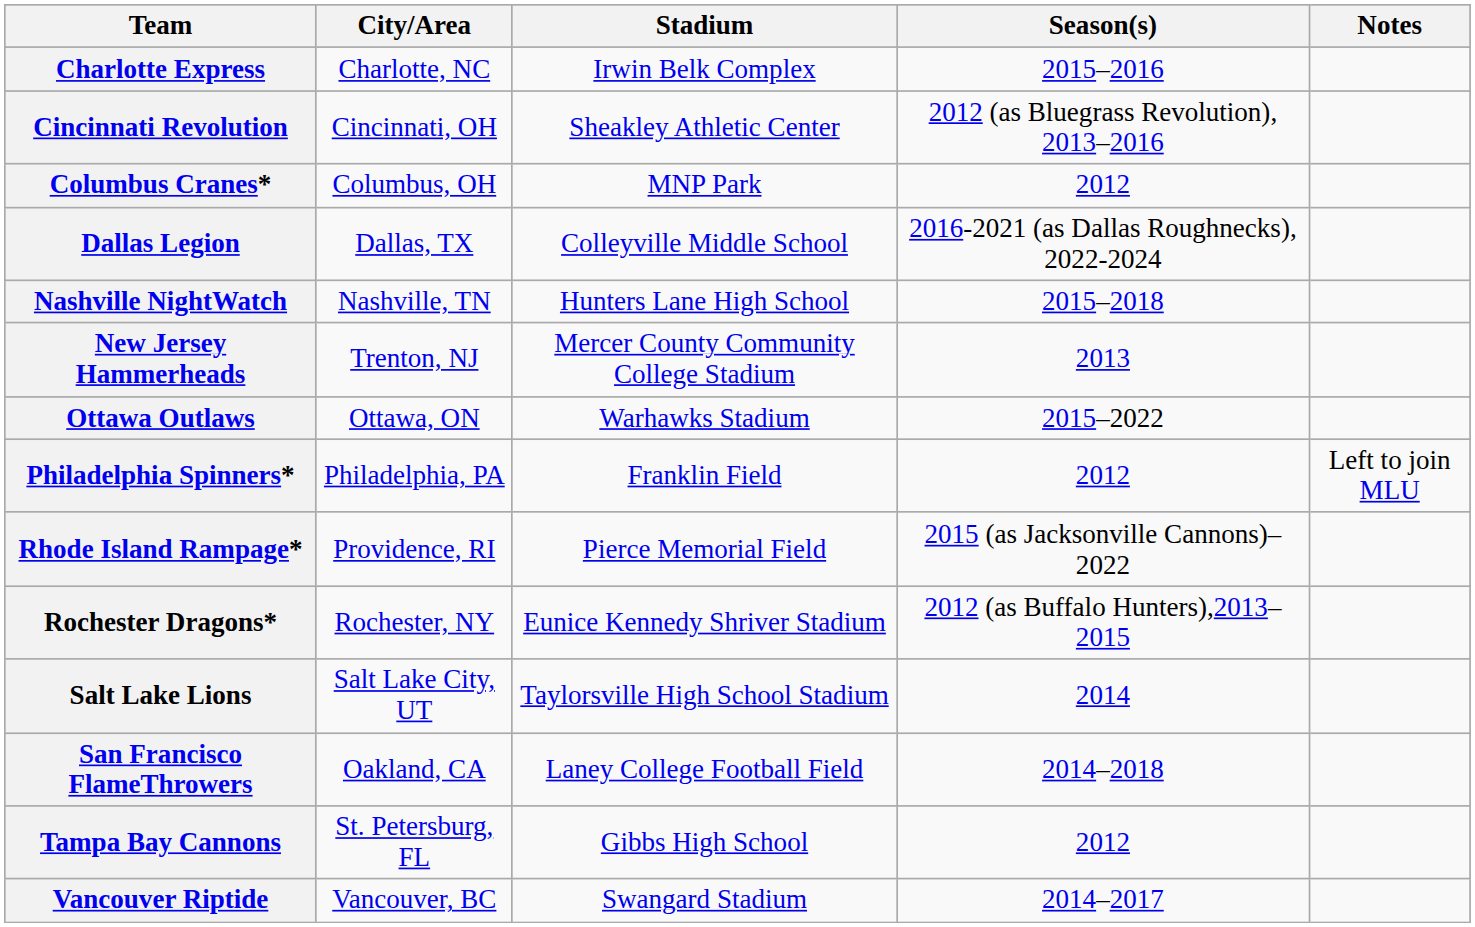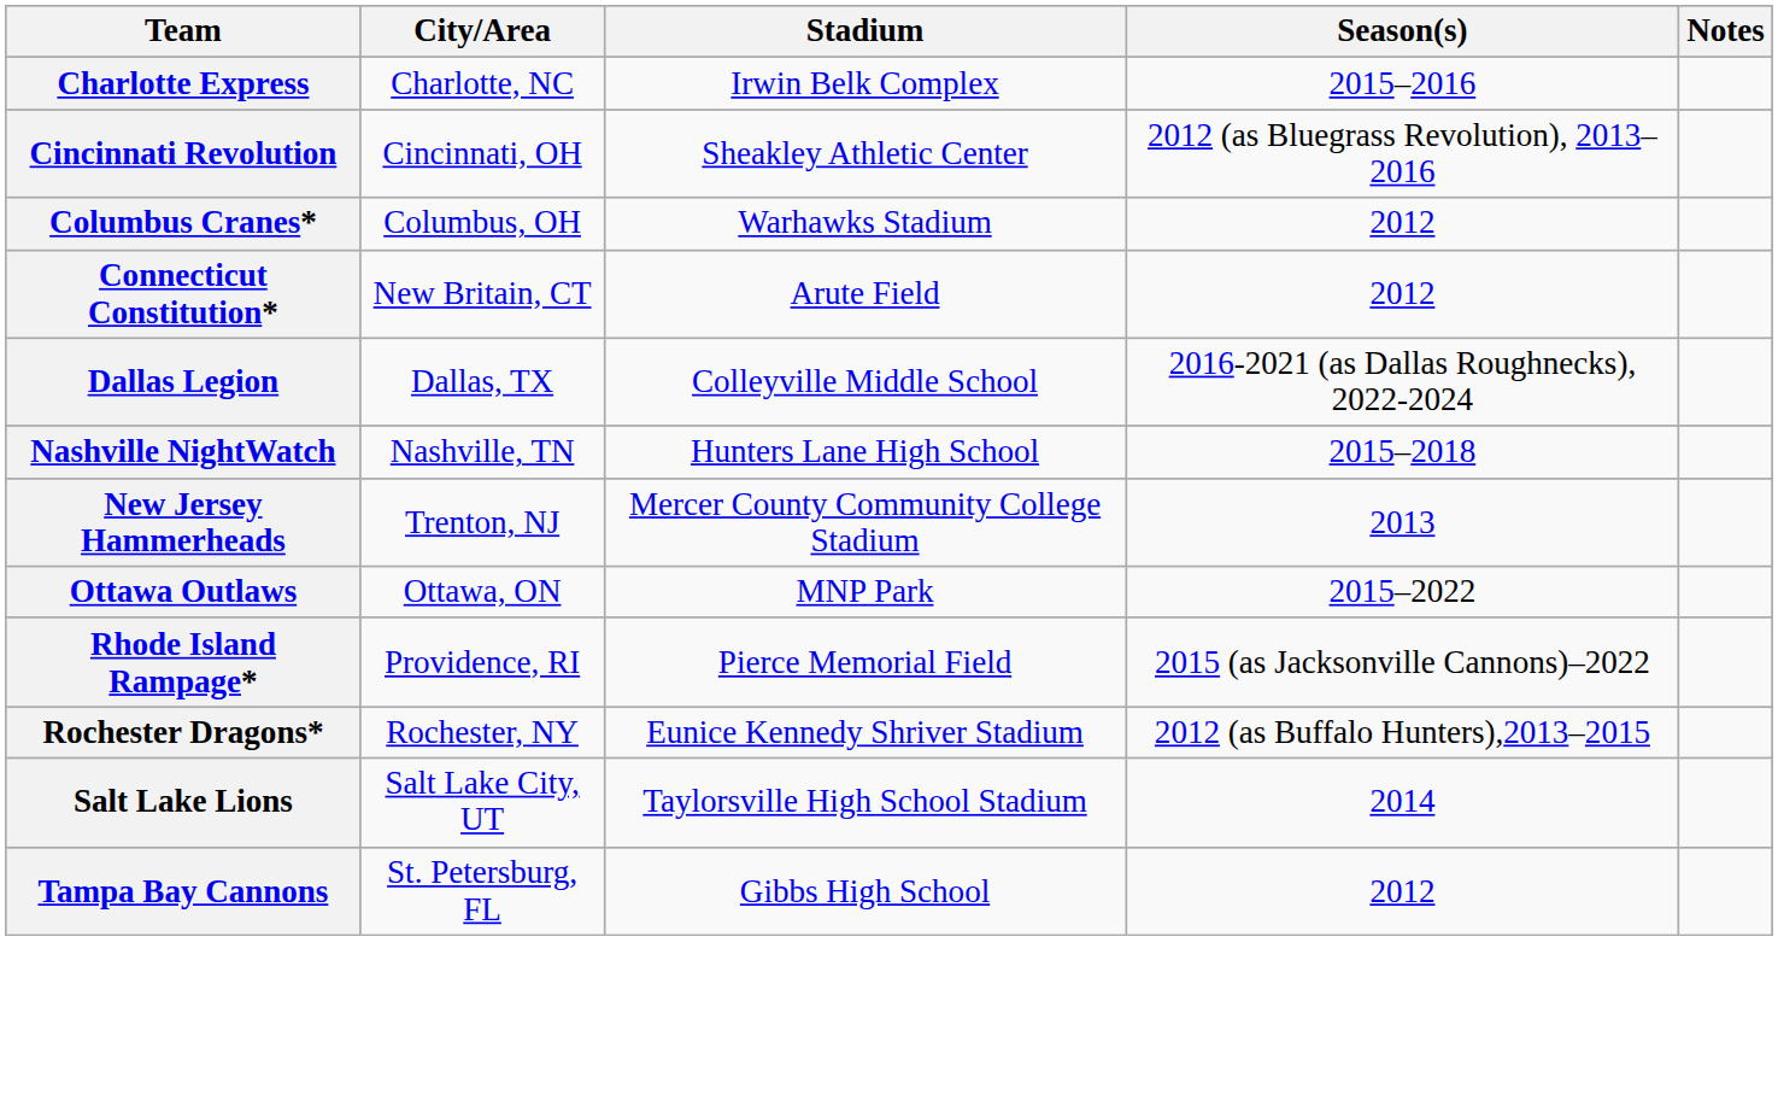 <table class="wikitable plainrowheaders" style="text-align:center">
 <tr>
 <th scope="col">Team</th>
 <th scope="col">City/Area</th>
 <th scope="col">Stadium</th>
 <th scope="col">Season(s)</th>
 <th scope="col">Notes</th>
 </tr>
 <tr>
 <th scope="row"><a href='#'>Charlotte Express</a></th>
 <td><a href='#'>Charlotte, NC</a></td>
 <td><a href='#'>Irwin Belk Complex</a></td>
 <td><a href='#'>2015</a>–<a href='#'>2016</a></td>
 <td></td>
 </tr>
 <tr>
 <th scope="row"><a href='#'>Cincinnati Revolution</a></th>
 <td><a href='#'>Cincinnati, OH</a></td>
 <td><a href='#'>Sheakley Athletic Center</a></td>
 <td><a href='#'>2012</a> (as Bluegrass Revolution), <a href='#'>2013</a>–<a href='#'>2016</a></td>
 <td></td>
 </tr>
 <tr>
 <th scope="row"><a href='#'>Columbus Cranes</a>*</th>
 <td><a href='#'>Columbus, OH</a></td>
-<td><a href='#'>MNP Park</a></td>
+<td><a href='#'>Warhawks Stadium</a></td>
+<td><a href='#'>2012</a></td>
+<td></td>
+</tr>
+<tr>
+<th scope="row"><a href='#'>Connecticut Constitution</a>*</th>
+<td><a href='#'>New Britain, CT</a></td>
+<td><a href='#'>Arute Field</a></td>
 <td><a href='#'>2012</a></td>
 <td></td>
 </tr>
 <tr>
 <th scope="row"><a href='#'>Dallas Legion</a></th>
 <td><a href='#'>Dallas, TX</a></td>
 <td><a href='#'>Colleyville Middle School</a></td>
 <td><a href='#'>2016</a>-2021 (as Dallas Roughnecks), 2022-2024</td>
 <td></td>
 </tr>
 <tr>
 <th scope="row"><a href='#'>Nashville NightWatch</a></th>
 <td><a href='#'>Nashville, TN</a></td>
 <td><a href='#'>Hunters Lane High School</a></td>
 <td><a href='#'>2015</a>–<a href='#'>2018</a></td>
 <td></td>
 </tr>
 <tr>
 <th scope="row"><a href='#'>New Jersey Hammerheads</a></th>
 <td><a href='#'>Trenton, NJ</a></td>
 <td><a href='#'>Mercer County Community College Stadium</a></td>
 <td><a href='#'>2013</a></td>
 <td></td>
 </tr>
 <tr>
 <th scope="row"><a href='#'>Ottawa Outlaws</a></th>
 <td><a href='#'>Ottawa, ON</a></td>
-<td><a href='#'>Warhawks Stadium</a></td>
+<td><a href='#'>MNP Park</a></td>
 <td><a href='#'>2015</a>–2022</td>
 <td></td>
-</tr>
-<tr>
-<th scope="row"><a href='#'>Philadelphia Spinners</a>*</th>
-<td><a href='#'>Philadelphia, PA</a></td>
-<td><a href='#'>Franklin Field</a></td>
-<td><a href='#'>2012</a></td>
-<td>Left to join <a href='#'>MLU</a></td>
 </tr>
 <tr>
 <th scope="row"><a href='#'>Rhode Island Rampage</a>*</th>
 <td><a href='#'>Providence, RI</a></td>
 <td><a href='#'>Pierce Memorial Field</a></td>
 <td><a href='#'>2015</a> (as Jacksonville Cannons)–2022</td>
 <td></td>
 </tr>
 <tr>
 <th scope="row">Rochester Dragons*</th>
 <td><a href='#'>Rochester, NY</a></td>
 <td><a href='#'>Eunice Kennedy Shriver Stadium</a></td>
 <td><a href='#'>2012</a> (as Buffalo Hunters),<a href='#'>2013</a>–<a href='#'>2015</a></td>
 <td></td>
 </tr>
 <tr>
 <th scope="row">Salt Lake Lions</th>
 <td><a href='#'>Salt Lake City, UT</a></td>
 <td><a href='#'>Taylorsville High School Stadium</a></td>
 <td><a href='#'>2014</a></td>
 <td></td>
 </tr>
 <tr>
-<th scope="row"><a href='#'>San Francisco FlameThrowers</a></th>
-<td><a href='#'>Oakland, CA</a></td>
-<td><a href='#'>Laney College Football Field</a></td>
-<td><a href='#'>2014</a>–<a href='#'>2018</a></td>
-<td></td>
-</tr>
-<tr>
 <th scope="row"><a href='#'>Tampa Bay Cannons</a></th>
 <td><a href='#'>St. Petersburg, FL</a></td>
 <td><a href='#'>Gibbs High School</a></td>
 <td><a href='#'>2012</a></td>
 <td></td>
 </tr>
-<tr>
-<th scope="row"><a href='#'>Vancouver Riptide</a></th>
-<td><a href='#'>Vancouver, BC</a></td>
-<td><a href='#'>Swangard Stadium</a></td>
-<td><a href='#'>2014</a>–<a href='#'>2017</a></td>
-<td></td>
-</tr>
 </table>
